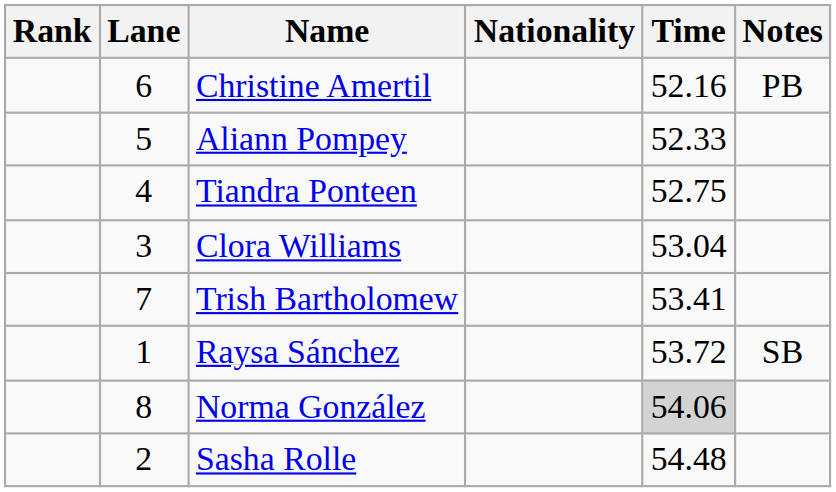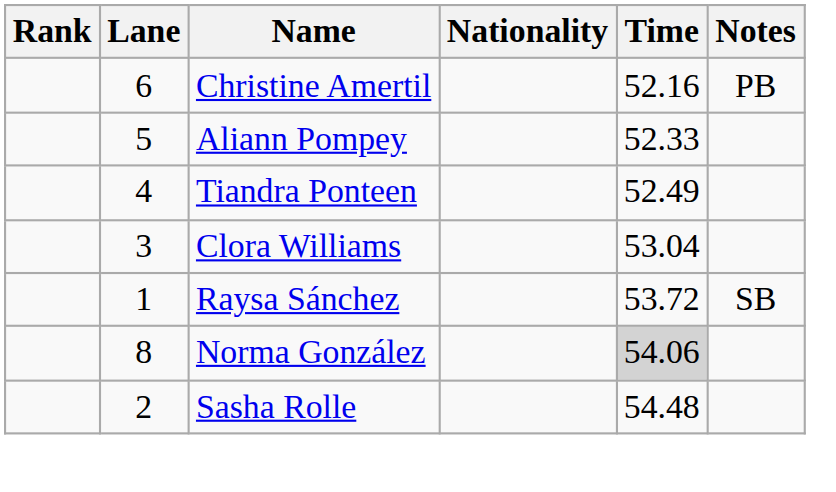 <table class="wikitable sortable" style="text-align:center">
 <tr>
 <th>Rank</th>
 <th>Lane</th>
 <th>Name</th>
 <th>Nationality</th>
 <th>Time</th>
 <th>Notes</th>
 </tr>
 <tr>
 <td></td>
 <td>6</td>
 <td align=left><a href='#'>Christine Amertil</a></td>
 <td align=left></td>
 <td>52.16</td>
 <td>PB</td>
 </tr>
 <tr>
 <td></td>
 <td>5</td>
 <td align=left><a href='#'>Aliann Pompey</a></td>
 <td align=left></td>
 <td>52.33</td>
 <td></td>
 </tr>
 <tr>
 <td></td>
 <td>4</td>
 <td align=left><a href='#'>Tiandra Ponteen</a></td>
 <td align=left></td>
-<td>52.75</td>
+<td>52.49</td>
 <td></td>
 </tr>
 <tr>
 <td></td>
 <td>3</td>
 <td align=left><a href='#'>Clora Williams</a></td>
 <td align=left></td>
 <td>53.04</td>
-<td></td>
-</tr>
-<tr>
-<td></td>
-<td>7</td>
-<td align=left><a href='#'>Trish Bartholomew</a></td>
-<td align=left></td>
-<td>53.41</td>
 <td></td>
 </tr>
 <tr>
 <td></td>
 <td>1</td>
 <td align=left><a href='#'>Raysa Sánchez</a></td>
 <td align=left></td>
 <td>53.72</td>
 <td>SB</td>
 </tr>
 <tr>
 <td></td>
 <td>8</td>
 <td align=left><a href='#'>Norma González</a></td>
 <td align=left></td>
 <td style="background: lightgrey;">54.06</td>
 <td></td>
 </tr>
 <tr>
 <td></td>
 <td>2</td>
 <td align=left><a href='#'>Sasha Rolle</a></td>
 <td align=left></td>
 <td>54.48</td>
 <td></td>
 </tr>
 </table>
